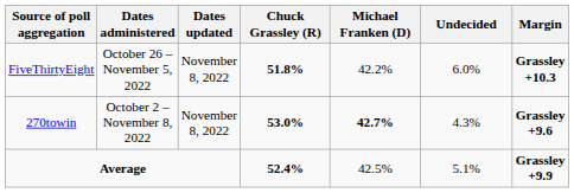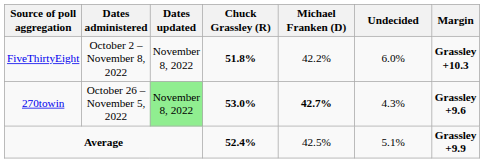 <table class="wikitable sortable" style="text-align:center;font-size:90%;line-height:17px">
 <tr>
 <th>Source of poll<br>aggregation</th>
 <th>Dates<br>administered</th>
 <th>Dates<br>updated</th>
 <th style="width:100px;">Chuck<br>Grassley (R)</th>
 <th style="width:100px;">Michael<br>Franken (D)</th>
 <th style="width:100px;">Undecided<br></th>
 <th>Margin</th>
 </tr>
 <tr>
 <td><a href='#'>FiveThirtyEight</a></td>
-<td>October 26 – November 5, 2022</td>
+<td>October 2 – November 8, 2022</td>
 <td>November 8, 2022</td>
 <td><strong>51.8%</strong></td>
 <td>42.2%</td>
 <td>6.0%</td>
 <td><strong>Grassley +10.3</strong></td>
 </tr>
 <tr>
 <td><a href='#'>270towin</a></td>
-<td>October 2 – November 8, 2022</td>
-<td>November 8, 2022</td>
+<td>October 26 – November 5, 2022</td>
+<td style="background: lightgreen;">November 8, 2022</td>
 <td><strong>53.0%</strong></td>
 <td><strong>42.7%</strong></td>
 <td>4.3%</td>
 <td><strong>Grassley +9.6</strong></td>
 </tr>
 <tr>
 <td colspan="3"><strong>Average</strong></td>
 <td><strong>52.4%</strong></td>
 <td>42.5%</td>
 <td>5.1%</td>
 <td><strong>Grassley +9.9</strong></td>
 </tr>
 </table>
